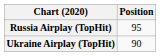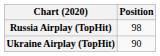 <table class="wikitable sortable plainrowheaders" style="text-align:center;">
 <tr>
 <th scope="col">Chart (2020)</th>
 <th scope="col">Position</th>
 </tr>
 <tr>
 <th scope="row">Russia Airplay (TopHit)</th>
-<td>95</td>
+<td>98</td>
 </tr>
 <tr>
 <th scope="row">Ukraine Airplay (TopHit)</th>
 <td>90</td>
 </tr>
 </table>
